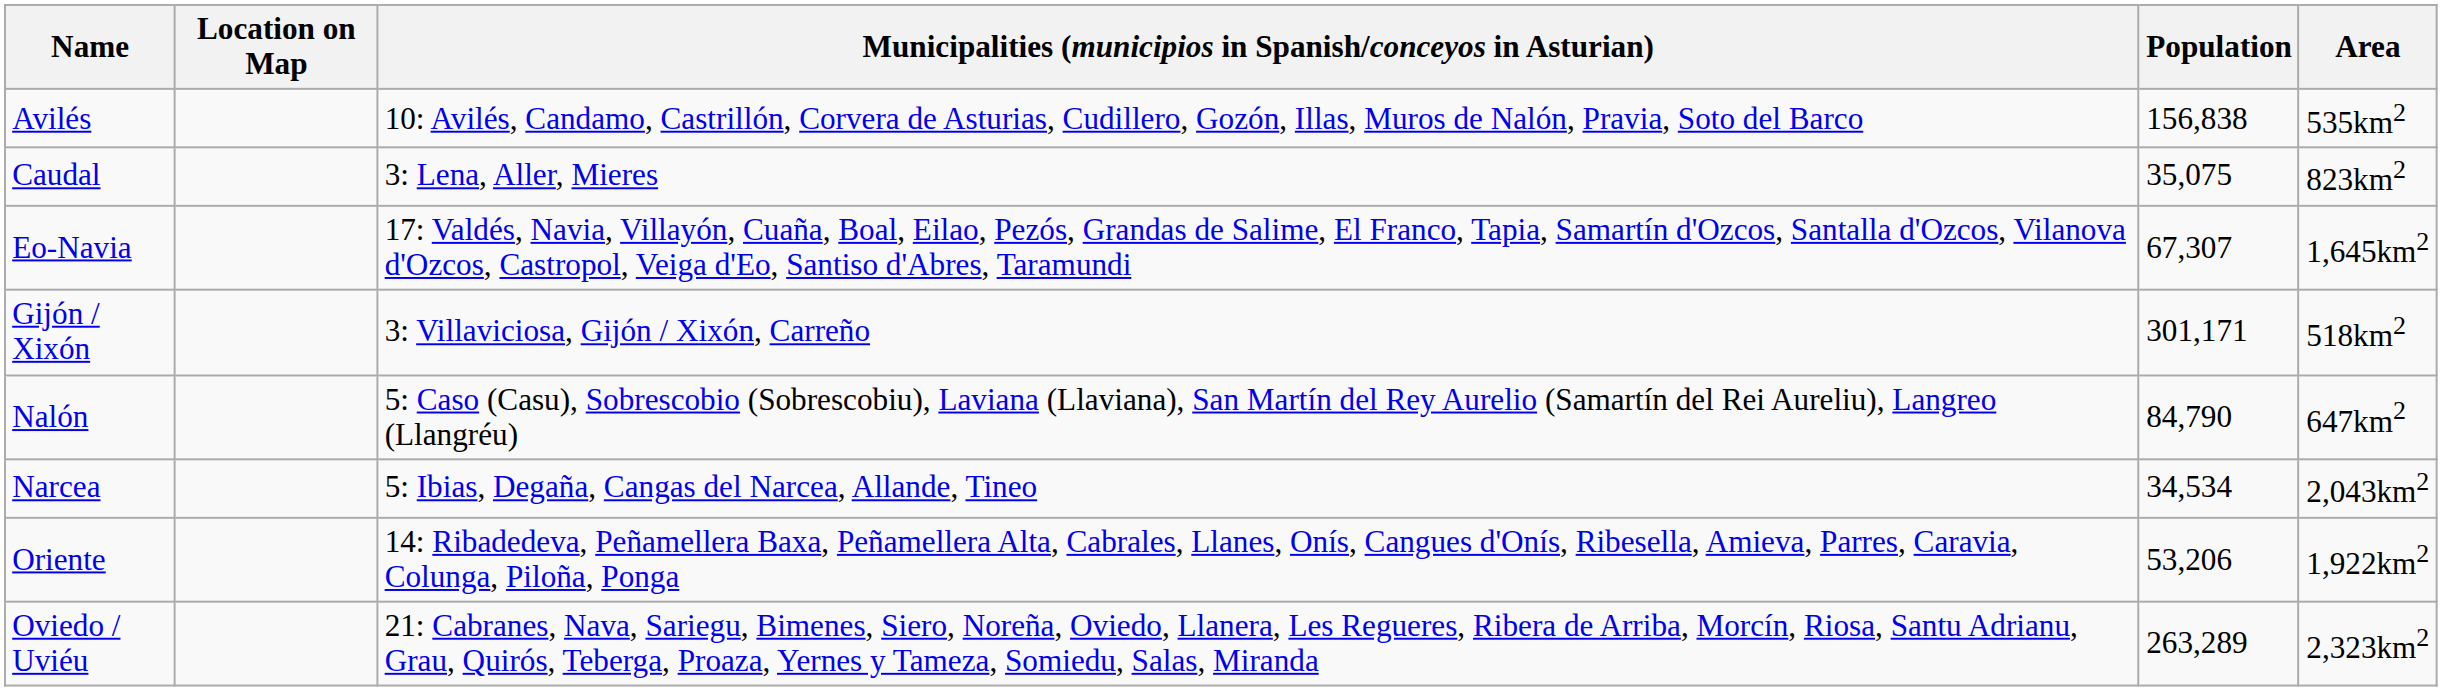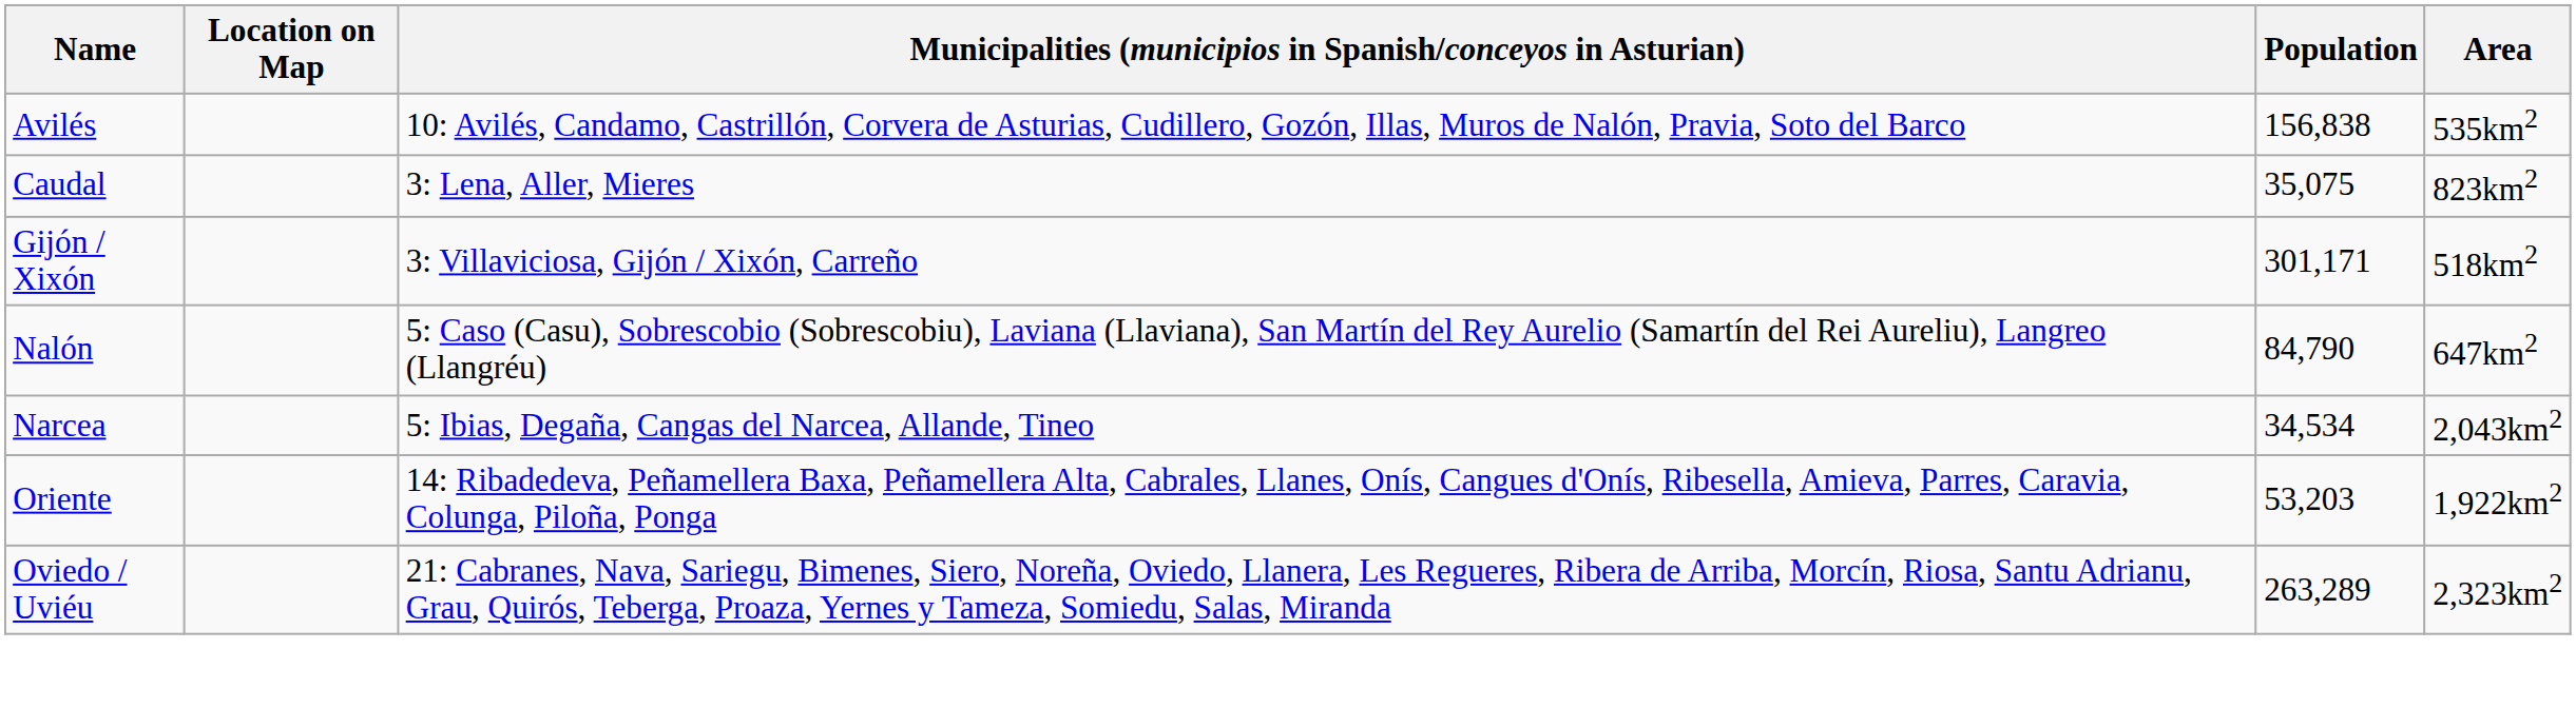 <table class="wikitable">
 <tr>
 <th>Name</th>
 <th>Location on Map</th>
 <th>Municipalities (<em>municipios</em> in Spanish/<em>conceyos</em> in Asturian)</th>
 <th>Population</th>
 <th>Area</th>
 </tr>
 <tr>
 <td><a href='#'>Avilés</a></td>
 <td></td>
 <td>10: <a href='#'>Avilés</a>, <a href='#'>Candamo</a>, <a href='#'>Castrillón</a>, <a href='#'>Corvera de Asturias</a>, <a href='#'>Cudillero</a>, <a href='#'>Gozón</a>, <a href='#'>Illas</a>, <a href='#'>Muros de Nalón</a>, <a href='#'>Pravia</a>, <a href='#'>Soto del Barco</a></td>
 <td>156,838</td>
 <td>535km<sup>2</sup></td>
 </tr>
 <tr>
 <td><a href='#'>Caudal</a></td>
 <td></td>
 <td>3: <a href='#'>Lena</a>, <a href='#'>Aller</a>, <a href='#'>Mieres</a></td>
 <td>35,075</td>
 <td>823km<sup>2</sup></td>
-</tr>
-<tr>
-<td><a href='#'>Eo-Navia</a></td>
-<td></td>
-<td>17: <a href='#'>Valdés</a>, <a href='#'>Navia</a>, <a href='#'>Villayón</a>, <a href='#'>Cuaña</a>, <a href='#'>Boal</a>, <a href='#'>Eilao</a>, <a href='#'>Pezós</a>, <a href='#'>Grandas de Salime</a>, <a href='#'>El Franco</a>, <a href='#'>Tapia</a>, <a href='#'>Samartín d'Ozcos</a>, <a href='#'>Santalla d'Ozcos</a>, <a href='#'>Vilanova d'Ozcos</a>, <a href='#'>Castropol</a>, <a href='#'>Veiga d'Eo</a>, <a href='#'>Santiso d'Abres</a>, <a href='#'>Taramundi</a></td>
-<td>67,307</td>
-<td>1,645km<sup>2</sup></td>
 </tr>
 <tr>
 <td><a href='#'>Gijón / Xixón</a></td>
 <td></td>
 <td>3: <a href='#'>Villaviciosa</a>, <a href='#'>Gijón / Xixón</a>, <a href='#'>Carreño</a></td>
 <td>301,171</td>
 <td>518km<sup>2</sup></td>
 </tr>
 <tr>
 <td><a href='#'>Nalón</a></td>
 <td></td>
 <td>5: <a href='#'>Caso</a> (Casu), <a href='#'>Sobrescobio</a> (Sobrescobiu), <a href='#'>Laviana</a> (Llaviana), <a href='#'>San Martín del Rey Aurelio</a> (Samartín del Rei Aureliu), <a href='#'>Langreo</a> (Llangréu)</td>
 <td>84,790</td>
 <td>647km<sup>2</sup></td>
 </tr>
 <tr>
 <td><a href='#'>Narcea</a></td>
 <td></td>
 <td>5: <a href='#'>Ibias</a>, <a href='#'>Degaña</a>, <a href='#'>Cangas del Narcea</a>, <a href='#'>Allande</a>, <a href='#'>Tineo</a></td>
 <td>34,534</td>
 <td>2,043km<sup>2</sup></td>
 </tr>
 <tr>
 <td><a href='#'>Oriente</a></td>
 <td></td>
 <td>14: <a href='#'>Ribadedeva</a>, <a href='#'>Peñamellera Baxa</a>, <a href='#'>Peñamellera Alta</a>, <a href='#'>Cabrales</a>, <a href='#'>Llanes</a>, <a href='#'>Onís</a>, <a href='#'>Cangues d'Onís</a>, <a href='#'>Ribesella</a>, <a href='#'>Amieva</a>, <a href='#'>Parres</a>, <a href='#'>Caravia</a>, <a href='#'>Colunga</a>, <a href='#'>Piloña</a>, <a href='#'>Ponga</a></td>
-<td>53,206</td>
+<td>53,203</td>
 <td>1,922km<sup>2</sup></td>
 </tr>
 <tr>
 <td><a href='#'>Oviedo / Uviéu</a></td>
 <td></td>
 <td>21: <a href='#'>Cabranes</a>, <a href='#'>Nava</a>, <a href='#'>Sariegu</a>, <a href='#'>Bimenes</a>, <a href='#'>Siero</a>, <a href='#'>Noreña</a>, <a href='#'>Oviedo</a>, <a href='#'>Llanera</a>, <a href='#'>Les Regueres</a>, <a href='#'>Ribera de Arriba</a>, <a href='#'>Morcín</a>, <a href='#'>Riosa</a>, <a href='#'>Santu Adrianu</a>, <a href='#'>Grau</a>, <a href='#'>Quirós</a>, <a href='#'>Teberga</a>, <a href='#'>Proaza</a>, <a href='#'>Yernes y Tameza</a>, <a href='#'>Somiedu</a>, <a href='#'>Salas</a>, <a href='#'>Miranda</a></td>
 <td>263,289</td>
 <td>2,323km<sup>2</sup></td>
 </tr>
 </table>
